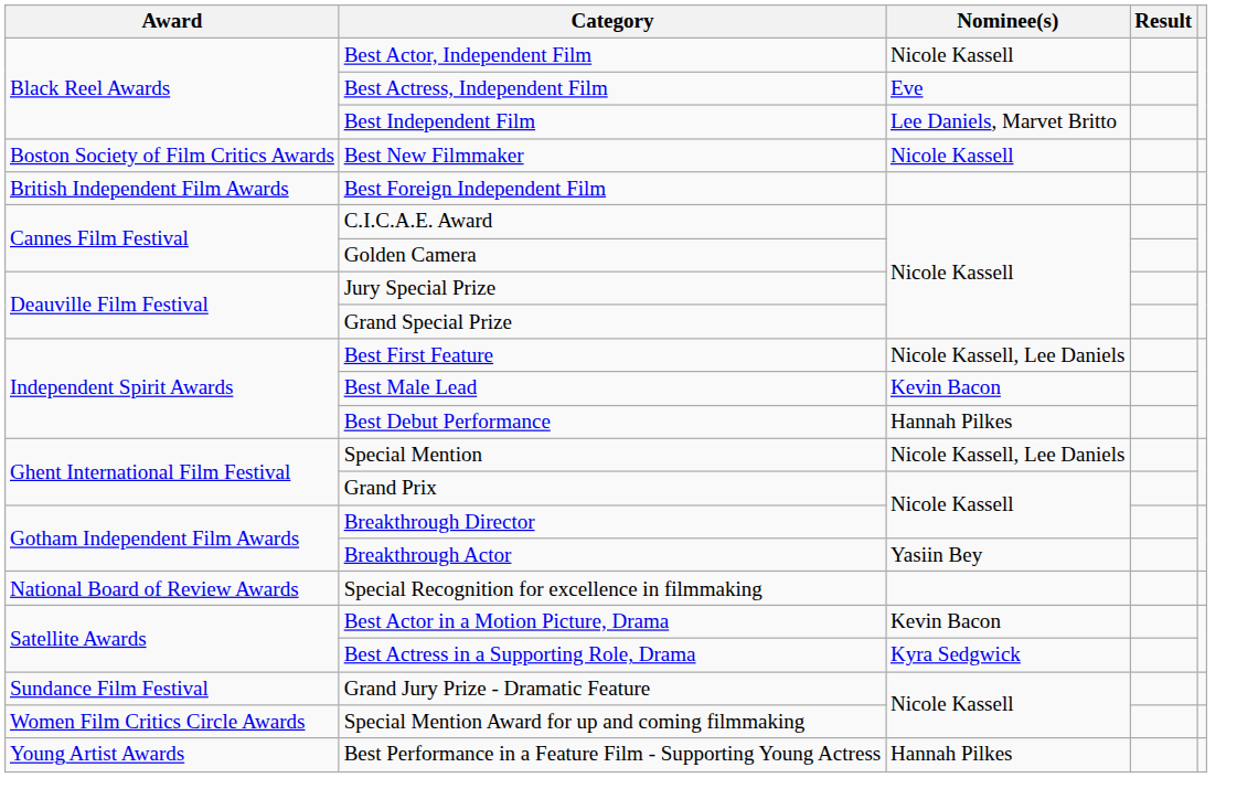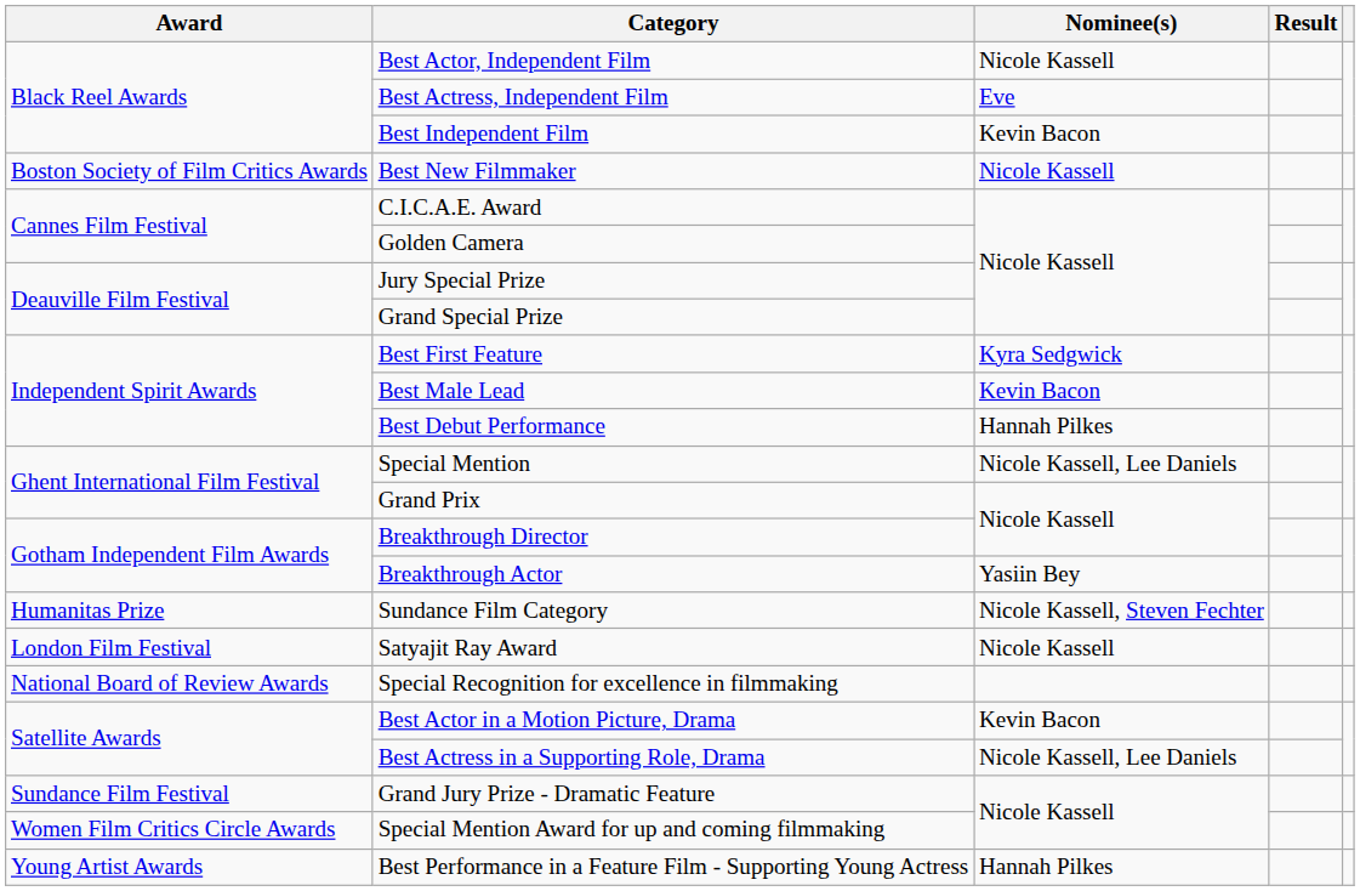 <table class="wikitable plainrowheaders sortable">
 <tr>
 <th>Award</th>
 <th>Category</th>
 <th>Nominee(s)</th>
 <th>Result</th>
 <th></th>
 </tr>
 <tr>
 <td rowspan="3"><a href='#'>Black Reel Awards</a></td>
 <td><a href='#'>Best Actor, Independent Film</a></td>
 <td>Nicole Kassell</td>
 <td></td>
 <td rowspan="3"></td>
 </tr>
 <tr>
 <td><a href='#'>Best Actress, Independent Film</a></td>
 <td><a href='#'>Eve</a></td>
 <td></td>
 </tr>
 <tr>
 <td><a href='#'>Best Independent Film</a></td>
-<td><a href='#'>Lee Daniels</a>, Marvet Britto</td>
+<td>Kevin Bacon</td>
 <td></td>
 </tr>
 <tr>
 <td><a href='#'>Boston Society of Film Critics Awards</a></td>
 <td><a href='#'>Best New Filmmaker</a></td>
 <td><a href='#'>Nicole Kassell</a></td>
-<td></td>
-<td></td>
-</tr>
-<tr>
-<td><a href='#'>British Independent Film Awards</a></td>
-<td><a href='#'>Best Foreign Independent Film</a></td>
-<td></td>
 <td></td>
 <td></td>
 </tr>
 <tr>
 <td rowspan="2"><a href='#'>Cannes Film Festival</a></td>
 <td>C.I.C.A.E. Award</td>
 <td rowspan="4">Nicole Kassell</td>
 <td></td>
 <td rowspan="2"></td>
 </tr>
 <tr>
 <td>Golden Camera</td>
 <td></td>
 </tr>
 <tr>
 <td rowspan="2"><a href='#'>Deauville Film Festival</a></td>
 <td>Jury Special Prize</td>
 <td></td>
 <td rowspan="2"></td>
 </tr>
 <tr>
 <td>Grand Special Prize</td>
 <td></td>
 </tr>
 <tr>
 <td rowspan="3"><a href='#'>Independent Spirit Awards</a></td>
 <td><a href='#'>Best First Feature</a></td>
-<td>Nicole Kassell, Lee Daniels</td>
+<td><a href='#'>Kyra Sedgwick</a></td>
 <td></td>
 <td rowspan="3"></td>
 </tr>
 <tr>
 <td><a href='#'>Best Male Lead</a></td>
 <td><a href='#'>Kevin Bacon</a></td>
 <td></td>
 </tr>
 <tr>
 <td><a href='#'>Best Debut Performance</a></td>
 <td>Hannah Pilkes</td>
 <td></td>
 </tr>
 <tr>
 <td rowspan="2"><a href='#'>Ghent International Film Festival</a></td>
 <td>Special Mention</td>
 <td>Nicole Kassell, Lee Daniels</td>
 <td></td>
 <td rowspan="2"></td>
 </tr>
 <tr>
 <td>Grand Prix</td>
 <td rowspan="2">Nicole Kassell</td>
 <td></td>
 </tr>
 <tr>
 <td rowspan="2"><a href='#'>Gotham Independent Film Awards</a></td>
 <td><a href='#'>Breakthrough Director</a></td>
 <td></td>
 <td rowspan="2"></td>
 </tr>
 <tr>
 <td><a href='#'>Breakthrough Actor</a></td>
 <td>Yasiin Bey</td>
 <td></td>
 </tr>
 <tr>
+<td><a href='#'>Humanitas Prize</a></td>
+<td>Sundance Film Category</td>
+<td>Nicole Kassell, <a href='#'>Steven Fechter</a></td>
+<td></td>
+<td></td>
+</tr>
+<tr>
+<td><a href='#'>London Film Festival</a></td>
+<td>Satyajit Ray Award</td>
+<td>Nicole Kassell</td>
+<td></td>
+<td></td>
+</tr>
+<tr>
 <td><a href='#'>National Board of Review Awards</a></td>
 <td>Special Recognition for excellence in filmmaking</td>
 <td></td>
 <td></td>
 <td></td>
 </tr>
 <tr>
 <td rowspan="2"><a href='#'>Satellite Awards</a></td>
 <td><a href='#'>Best Actor in a Motion Picture, Drama</a></td>
 <td>Kevin Bacon</td>
 <td></td>
 <td rowspan="2"></td>
 </tr>
 <tr>
 <td><a href='#'>Best Actress in a Supporting Role, Drama</a></td>
-<td><a href='#'>Kyra Sedgwick</a></td>
+<td>Nicole Kassell, Lee Daniels</td>
 <td></td>
 </tr>
 <tr>
 <td><a href='#'>Sundance Film Festival</a></td>
 <td>Grand Jury Prize - Dramatic Feature</td>
 <td rowspan="2">Nicole Kassell</td>
 <td></td>
 <td></td>
 </tr>
 <tr>
 <td><a href='#'>Women Film Critics Circle Awards</a></td>
 <td>Special Mention Award for up and coming filmmaking</td>
 <td></td>
 <td></td>
 </tr>
 <tr>
 <td><a href='#'>Young Artist Awards</a></td>
 <td>Best Performance in a Feature Film - Supporting Young Actress</td>
 <td>Hannah Pilkes</td>
 <td></td>
 <td></td>
 </tr>
 </table>
